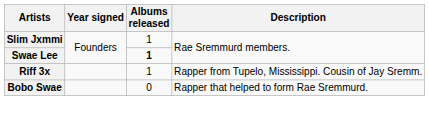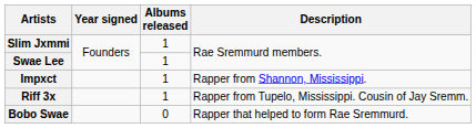 <table class="wikitable">
 <tr>
 <th>Artists</th>
 <th>Year signed</th>
 <th>Albums<br>released</th>
 <th>Description</th>
 </tr>
 <tr>
 <th scope="row">Slim Jxmmi</th>
 <td rowspan="2" style="text-align:center;">Founders</td>
 <td style="text-align:center;">1</td>
 <td rowspan="2">Rae Sremmurd members.</td>
 </tr>
 <tr>
 <th scope="row">Swae Lee</th>
-<td style="text-align:center;"><strong>1</strong></td>
+<td style="text-align:center;">1</td>
+</tr>
+<tr>
+<th scope="row">Impxct</th>
+<td></td>
+<td style="text-align:center;">1</td>
+<td>Rapper from <a href='#'>Shannon, Mississippi</a>.</td>
 </tr>
 <tr>
 <th scope="row">Riff 3x</th>
 <td></td>
 <td style="text-align:center;">1</td>
 <td>Rapper from Tupelo, Mississippi. Cousin of Jay Sremm.</td>
 </tr>
 <tr>
 <th scope="row">Bobo Swae</th>
 <td></td>
 <td style="text-align:center;">0</td>
 <td>Rapper that helped to form Rae Sremmurd.</td>
 </tr>
 </table>
